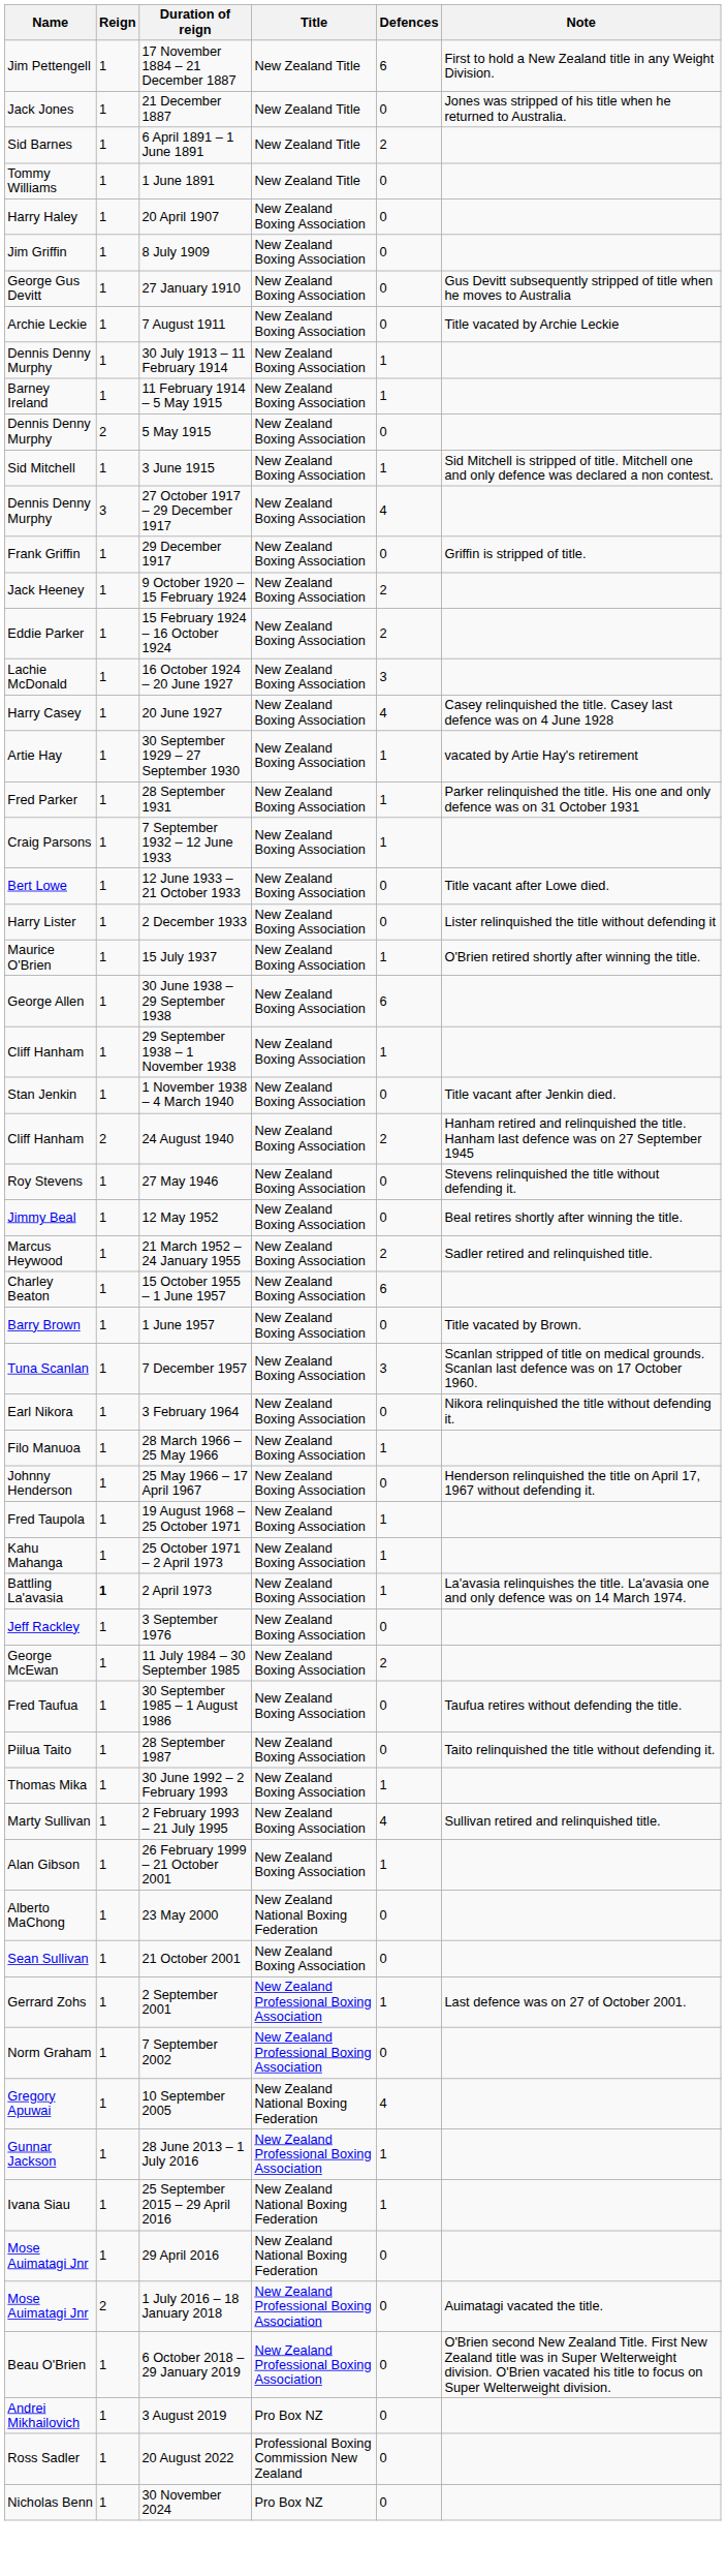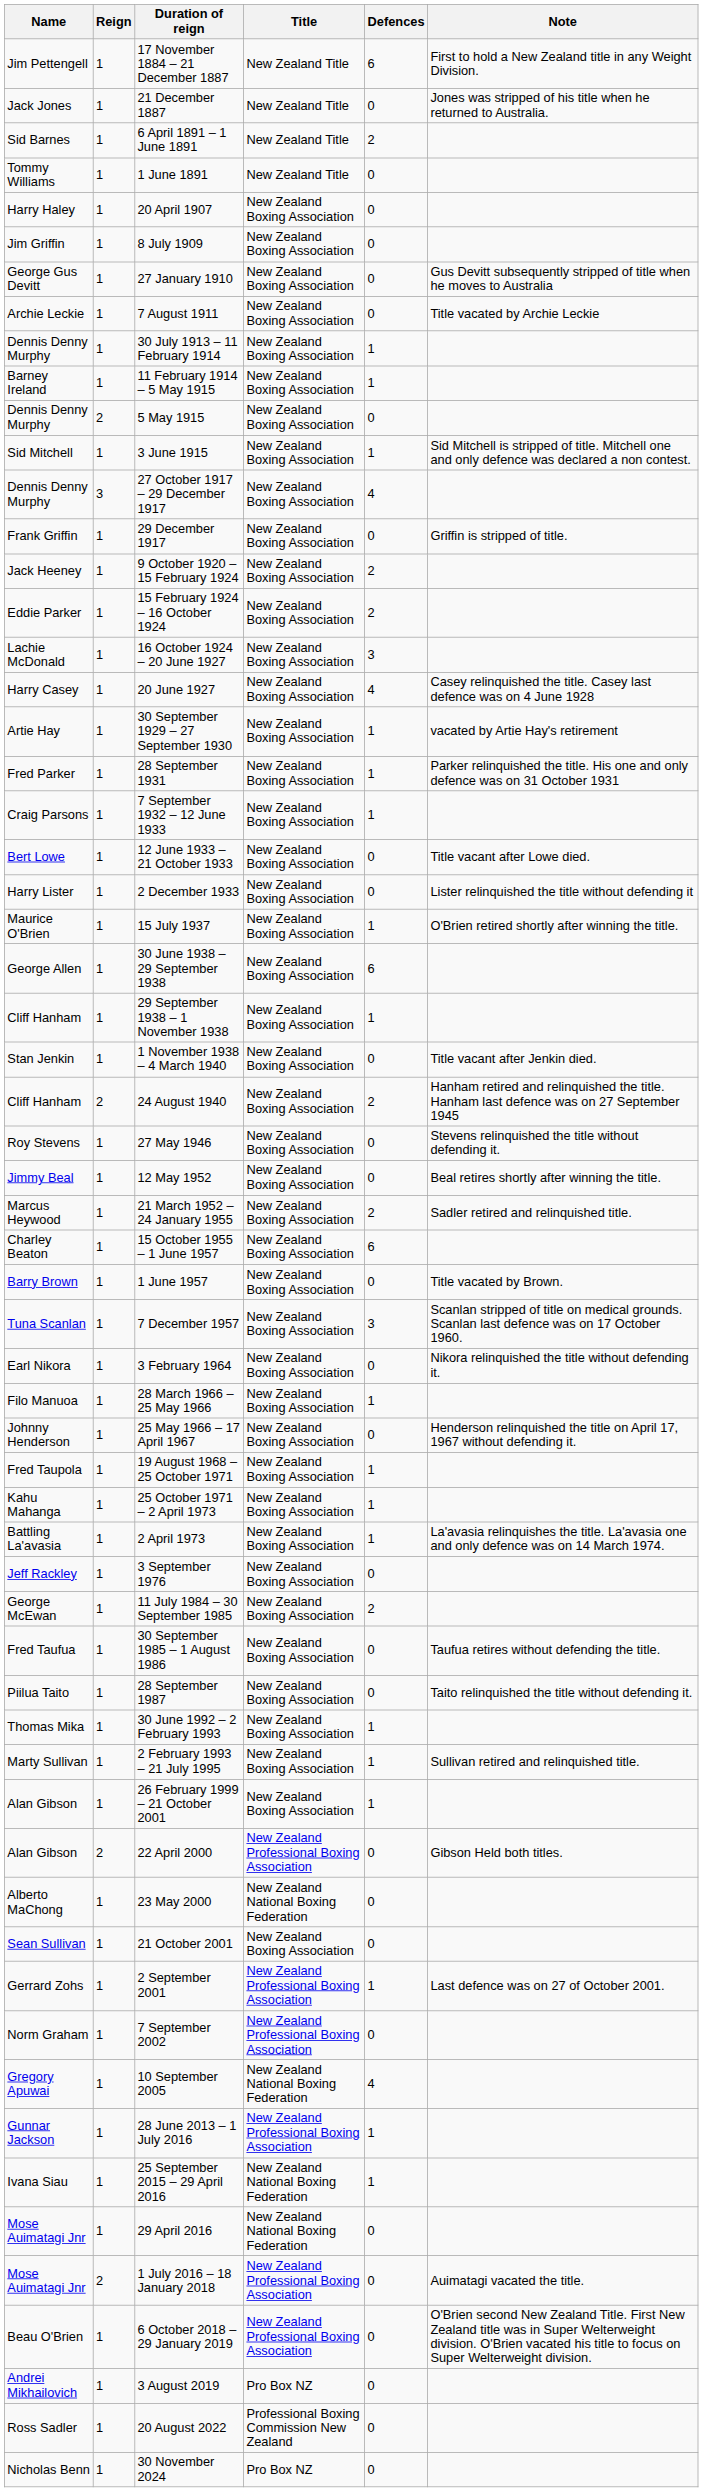 <table class="wikitable">
 <tr>
 <th>Name</th>
 <th>Reign</th>
 <th>Duration of reign</th>
 <th>Title</th>
 <th>Defences</th>
 <th>Note</th>
 </tr>
 <tr>
 <td>Jim Pettengell</td>
 <td>1</td>
 <td>17 November 1884 – 21 December 1887</td>
 <td>New Zealand Title</td>
 <td>6</td>
 <td>First to hold a New Zealand title in any Weight Division.</td>
 </tr>
 <tr>
 <td>Jack Jones</td>
 <td>1</td>
 <td>21 December 1887</td>
 <td>New Zealand Title</td>
 <td>0</td>
 <td>Jones was stripped of his title when he returned to Australia.</td>
 </tr>
 <tr>
 <td>Sid Barnes</td>
 <td>1</td>
 <td>6 April 1891 – 1 June 1891</td>
 <td>New Zealand Title</td>
 <td>2</td>
 <td></td>
 </tr>
 <tr>
 <td>Tommy Williams</td>
 <td>1</td>
 <td>1 June 1891</td>
 <td>New Zealand Title</td>
 <td>0</td>
 <td></td>
 </tr>
 <tr>
 <td>Harry Haley</td>
 <td>1</td>
 <td>20 April 1907</td>
 <td>New Zealand Boxing Association</td>
 <td>0</td>
 <td></td>
 </tr>
 <tr>
 <td>Jim Griffin</td>
 <td>1</td>
 <td>8 July 1909</td>
 <td>New Zealand Boxing Association</td>
 <td>0</td>
 <td></td>
 </tr>
 <tr>
 <td>George Gus Devitt</td>
 <td>1</td>
 <td>27 January 1910</td>
 <td>New Zealand Boxing Association</td>
 <td>0</td>
 <td>Gus Devitt subsequently stripped of title when he moves to Australia</td>
 </tr>
 <tr>
 <td>Archie Leckie</td>
 <td>1</td>
 <td>7 August 1911</td>
 <td>New Zealand Boxing Association</td>
 <td>0</td>
 <td>Title vacated by Archie Leckie</td>
 </tr>
 <tr>
 <td>Dennis Denny Murphy</td>
 <td>1</td>
 <td>30 July 1913 – 11 February 1914</td>
 <td>New Zealand Boxing Association</td>
 <td>1</td>
 <td></td>
 </tr>
 <tr>
 <td>Barney Ireland</td>
 <td>1</td>
 <td>11 February 1914 – 5 May 1915</td>
 <td>New Zealand Boxing Association</td>
 <td>1</td>
 <td></td>
 </tr>
 <tr>
 <td>Dennis Denny Murphy</td>
 <td>2</td>
 <td>5 May 1915</td>
 <td>New Zealand Boxing Association</td>
 <td>0</td>
 <td></td>
 </tr>
 <tr>
 <td>Sid Mitchell</td>
 <td>1</td>
 <td>3 June 1915</td>
 <td>New Zealand Boxing Association</td>
 <td>1</td>
 <td>Sid Mitchell is stripped of title. Mitchell one and only defence was declared a non contest.</td>
 </tr>
 <tr>
 <td>Dennis Denny Murphy</td>
 <td>3</td>
 <td>27 October 1917 – 29 December 1917</td>
 <td>New Zealand Boxing Association</td>
 <td>4</td>
 <td></td>
 </tr>
 <tr>
 <td>Frank Griffin</td>
 <td>1</td>
 <td>29 December 1917</td>
 <td>New Zealand Boxing Association</td>
 <td>0</td>
 <td>Griffin is stripped of title.</td>
 </tr>
 <tr>
 <td>Jack Heeney</td>
 <td>1</td>
 <td>9 October 1920 – 15 February 1924</td>
 <td>New Zealand Boxing Association</td>
 <td>2</td>
 <td></td>
 </tr>
 <tr>
 <td>Eddie Parker</td>
 <td>1</td>
 <td>15 February 1924 – 16 October 1924</td>
 <td>New Zealand Boxing Association</td>
 <td>2</td>
 <td></td>
 </tr>
 <tr>
 <td>Lachie McDonald</td>
 <td>1</td>
 <td>16 October 1924 – 20 June 1927</td>
 <td>New Zealand Boxing Association</td>
 <td>3</td>
 <td></td>
 </tr>
 <tr>
 <td>Harry Casey</td>
 <td>1</td>
 <td>20 June 1927</td>
 <td>New Zealand Boxing Association</td>
 <td>4</td>
 <td>Casey relinquished the title. Casey last defence was on 4 June 1928</td>
 </tr>
 <tr>
 <td>Artie Hay</td>
 <td>1</td>
 <td>30 September 1929 – 27 September 1930</td>
 <td>New Zealand Boxing Association</td>
 <td>1</td>
 <td>vacated by Artie Hay's retirement</td>
 </tr>
 <tr>
 <td>Fred Parker</td>
 <td>1</td>
 <td>28 September 1931</td>
 <td>New Zealand Boxing Association</td>
 <td>1</td>
 <td>Parker relinquished the title. His one and only defence was on 31 October 1931</td>
 </tr>
 <tr>
 <td>Craig Parsons</td>
 <td>1</td>
 <td>7 September 1932 – 12 June 1933</td>
 <td>New Zealand Boxing Association</td>
 <td>1</td>
 <td></td>
 </tr>
 <tr>
 <td><a href='#'>Bert Lowe</a></td>
 <td>1</td>
 <td>12 June 1933 – 21 October 1933</td>
 <td>New Zealand Boxing Association</td>
 <td>0</td>
 <td>Title vacant after Lowe died.</td>
 </tr>
 <tr>
 <td>Harry Lister</td>
 <td>1</td>
 <td>2 December 1933</td>
 <td>New Zealand Boxing Association</td>
 <td>0</td>
 <td>Lister relinquished the title without defending it</td>
 </tr>
 <tr>
 <td>Maurice O'Brien</td>
 <td>1</td>
 <td>15 July 1937</td>
 <td>New Zealand Boxing Association</td>
 <td>1</td>
 <td>O'Brien retired shortly after winning the title.</td>
 </tr>
 <tr>
 <td>George Allen</td>
 <td>1</td>
 <td>30 June 1938 – 29 September 1938</td>
 <td>New Zealand Boxing Association</td>
 <td>6</td>
 <td></td>
 </tr>
 <tr>
 <td>Cliff Hanham</td>
 <td>1</td>
 <td>29 September 1938 – 1 November 1938</td>
 <td>New Zealand Boxing Association</td>
 <td>1</td>
 <td></td>
 </tr>
 <tr>
 <td>Stan Jenkin</td>
 <td>1</td>
 <td>1 November 1938 – 4 March 1940</td>
 <td>New Zealand Boxing Association</td>
 <td>0</td>
 <td>Title vacant after Jenkin died.</td>
 </tr>
 <tr>
 <td>Cliff Hanham</td>
 <td>2</td>
 <td>24 August 1940</td>
 <td>New Zealand Boxing Association</td>
 <td>2</td>
 <td>Hanham retired and relinquished the title. Hanham last defence was on 27 September 1945</td>
 </tr>
 <tr>
 <td>Roy Stevens</td>
 <td>1</td>
 <td>27 May 1946</td>
 <td>New Zealand Boxing Association</td>
 <td>0</td>
 <td>Stevens relinquished the title without defending it.</td>
 </tr>
 <tr>
 <td><a href='#'>Jimmy Beal</a></td>
 <td>1</td>
 <td>12 May 1952</td>
 <td>New Zealand Boxing Association</td>
 <td>0</td>
 <td>Beal retires shortly after winning the title.</td>
 </tr>
 <tr>
 <td>Marcus Heywood</td>
 <td>1</td>
 <td>21 March 1952 – 24 January 1955</td>
 <td>New Zealand Boxing Association</td>
 <td>2</td>
 <td>Sadler retired and relinquished title.</td>
 </tr>
 <tr>
 <td>Charley Beaton</td>
 <td>1</td>
 <td>15 October 1955 – 1 June 1957</td>
 <td>New Zealand Boxing Association</td>
 <td>6</td>
 <td></td>
 </tr>
 <tr>
 <td><a href='#'>Barry Brown</a></td>
 <td>1</td>
 <td>1 June 1957</td>
 <td>New Zealand Boxing Association</td>
 <td>0</td>
 <td>Title vacated by Brown.</td>
 </tr>
 <tr>
 <td><a href='#'>Tuna Scanlan</a></td>
 <td>1</td>
 <td>7 December 1957</td>
 <td>New Zealand Boxing Association</td>
 <td>3</td>
 <td>Scanlan stripped of title on medical grounds. Scanlan last defence was on 17 October 1960.</td>
 </tr>
 <tr>
 <td>Earl Nikora</td>
 <td>1</td>
 <td>3 February 1964</td>
 <td>New Zealand Boxing Association</td>
 <td>0</td>
 <td>Nikora relinquished the title without defending it.</td>
 </tr>
 <tr>
 <td>Filo Manuoa</td>
 <td>1</td>
 <td>28 March 1966 – 25 May 1966</td>
 <td>New Zealand Boxing Association</td>
 <td>1</td>
 <td></td>
 </tr>
 <tr>
 <td>Johnny Henderson</td>
 <td>1</td>
 <td>25 May 1966 – 17 April 1967</td>
 <td>New Zealand Boxing Association</td>
 <td>0</td>
 <td>Henderson relinquished the title on April 17, 1967 without defending it.</td>
 </tr>
 <tr>
 <td>Fred Taupola</td>
 <td>1</td>
 <td>19 August 1968 – 25 October 1971</td>
 <td>New Zealand Boxing Association</td>
 <td>1</td>
 <td></td>
 </tr>
 <tr>
 <td>Kahu Mahanga</td>
 <td>1</td>
 <td>25 October 1971 – 2 April 1973</td>
 <td>New Zealand Boxing Association</td>
 <td>1</td>
 <td></td>
 </tr>
 <tr>
 <td>Battling La'avasia</td>
-<td><strong>1</strong></td>
+<td>1</td>
 <td>2 April 1973</td>
 <td>New Zealand Boxing Association</td>
 <td>1</td>
 <td>La'avasia relinquishes the title. La'avasia one and only defence was on 14 March 1974.</td>
 </tr>
 <tr>
 <td><a href='#'>Jeff Rackley</a></td>
 <td>1</td>
 <td>3 September 1976</td>
 <td>New Zealand Boxing Association</td>
 <td>0</td>
 <td></td>
 </tr>
 <tr>
 <td>George McEwan</td>
 <td>1</td>
 <td>11 July 1984 – 30 September 1985</td>
 <td>New Zealand Boxing Association</td>
 <td>2</td>
 <td></td>
 </tr>
 <tr>
 <td>Fred Taufua</td>
 <td>1</td>
 <td>30 September 1985 – 1 August 1986</td>
 <td>New Zealand Boxing Association</td>
 <td>0</td>
 <td>Taufua retires without defending the title.</td>
 </tr>
 <tr>
 <td>Piilua Taito</td>
 <td>1</td>
 <td>28 September 1987</td>
 <td>New Zealand Boxing Association</td>
 <td>0</td>
 <td>Taito relinquished the title without defending it.</td>
 </tr>
 <tr>
 <td>Thomas Mika</td>
 <td>1</td>
 <td>30 June 1992 – 2 February 1993</td>
 <td>New Zealand Boxing Association</td>
 <td>1</td>
 <td></td>
 </tr>
 <tr>
 <td>Marty Sullivan</td>
 <td>1</td>
 <td>2 February 1993 – 21 July 1995</td>
 <td>New Zealand Boxing Association</td>
-<td>4</td>
+<td>1</td>
 <td>Sullivan retired and relinquished title.</td>
 </tr>
 <tr>
 <td>Alan Gibson</td>
 <td>1</td>
 <td>26 February 1999 – 21 October 2001</td>
 <td>New Zealand Boxing Association</td>
 <td>1</td>
 <td></td>
+</tr>
+<tr>
+<td>Alan Gibson</td>
+<td>2</td>
+<td>22 April 2000</td>
+<td><a href='#'>New Zealand Professional Boxing Association</a></td>
+<td>0</td>
+<td>Gibson Held both titles.</td>
 </tr>
 <tr>
 <td>Alberto MaChong</td>
 <td>1</td>
 <td>23 May 2000</td>
 <td>New Zealand National Boxing Federation</td>
 <td>0</td>
 <td></td>
 </tr>
 <tr>
 <td><a href='#'>Sean Sullivan</a></td>
 <td>1</td>
 <td>21 October 2001</td>
 <td>New Zealand Boxing Association</td>
 <td>0</td>
 <td></td>
 </tr>
 <tr>
 <td>Gerrard Zohs</td>
 <td>1</td>
 <td>2 September 2001</td>
 <td><a href='#'>New Zealand Professional Boxing Association</a></td>
 <td>1</td>
 <td>Last defence was on 27 of October 2001.</td>
 </tr>
 <tr>
 <td>Norm Graham</td>
 <td>1</td>
 <td>7 September 2002</td>
 <td><a href='#'>New Zealand Professional Boxing Association</a></td>
 <td>0</td>
 <td></td>
 </tr>
 <tr>
 <td><a href='#'>Gregory Apuwai</a></td>
 <td>1</td>
 <td>10 September 2005</td>
 <td>New Zealand National Boxing Federation</td>
 <td>4</td>
 <td></td>
 </tr>
 <tr>
 <td><a href='#'>Gunnar Jackson</a></td>
 <td>1</td>
 <td>28 June 2013 – 1 July 2016</td>
 <td><a href='#'>New Zealand Professional Boxing Association</a></td>
 <td>1</td>
 <td></td>
 </tr>
 <tr>
 <td>Ivana Siau</td>
 <td>1</td>
 <td>25 September 2015 – 29 April 2016</td>
 <td>New Zealand National Boxing Federation</td>
 <td>1</td>
 <td></td>
 </tr>
 <tr>
 <td><a href='#'>Mose Auimatagi Jnr</a></td>
 <td>1</td>
 <td>29 April 2016</td>
 <td>New Zealand National Boxing Federation</td>
 <td>0</td>
 <td></td>
 </tr>
 <tr>
 <td><a href='#'>Mose Auimatagi Jnr</a></td>
 <td>2</td>
 <td>1 July 2016 – 18 January 2018</td>
 <td><a href='#'>New Zealand Professional Boxing Association</a></td>
 <td>0</td>
 <td>Auimatagi vacated the title.</td>
 </tr>
 <tr>
 <td>Beau O'Brien</td>
 <td>1</td>
 <td>6 October 2018 – 29 January 2019</td>
 <td><a href='#'>New Zealand Professional Boxing Association</a></td>
 <td>0</td>
 <td>O'Brien second New Zealand Title. First New Zealand title was in Super Welterweight division. O'Brien vacated his title to focus on Super Welterweight division.</td>
 </tr>
 <tr>
 <td><a href='#'>Andrei Mikhailovich</a></td>
 <td>1</td>
 <td>3 August 2019</td>
 <td>Pro Box NZ</td>
 <td>0</td>
 <td></td>
 </tr>
 <tr>
 <td>Ross Sadler</td>
 <td>1</td>
 <td>20 August 2022</td>
 <td>Professional Boxing Commission New Zealand</td>
 <td>0</td>
 <td></td>
 </tr>
 <tr>
 <td>Nicholas Benn</td>
 <td>1</td>
 <td>30 November 2024</td>
 <td>Pro Box NZ</td>
 <td>0</td>
 <td></td>
 </tr>
 </table>
